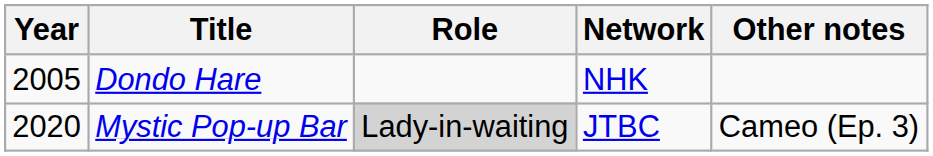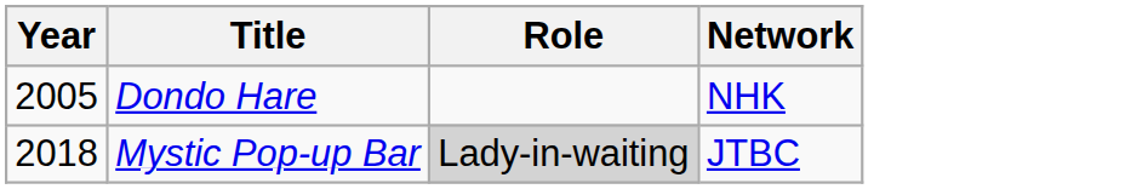 <table class="wikitable" style="font-size: 90%;">
 <tr>
 <th>Year</th>
 <th>Title</th>
 <th>Role</th>
 <th>Network</th>
-<th>Other notes</th>
 </tr>
 <tr>
 <td>2005</td>
 <td><em><a href='#'>Dondo Hare</a></em></td>
 <td></td>
 <td><a href='#'>NHK</a></td>
-<td></td>
 </tr>
 <tr>
-<td>2020</td>
+<td>2018</td>
 <td><em><a href='#'>Mystic Pop-up Bar</a></em></td>
 <td style="background: lightgrey;">Lady-in-waiting</td>
 <td><a href='#'>JTBC</a></td>
-<td>Cameo (Ep. 3)</td>
 </tr>
 </table>
